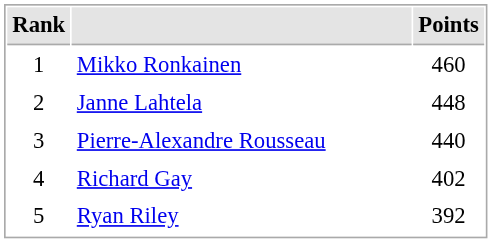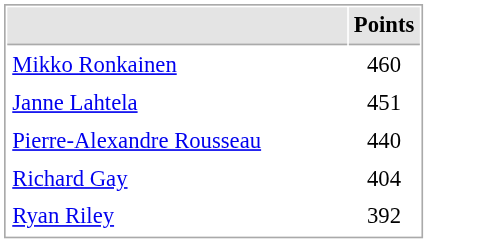 <table cellspacing="1" cellpadding="3" style="border:1px solid #AAAAAA;font-size:86%">
 <tr bgcolor="#E4E4E4">
-<th style="border-bottom:1px solid #AAAAAA" width=10>Rank</th>
 <th style="border-bottom:1px solid #AAAAAA" width=200></th>
 <th style="border-bottom:1px solid #AAAAAA" width=20>Points</th>
 </tr>
 <tr>
-<td align="center">1</td>
 <td> <a href='#'>Mikko Ronkainen</a></td>
 <td align=center>460</td>
 </tr>
 <tr>
-<td align="center">2</td>
 <td> <a href='#'>Janne Lahtela</a></td>
-<td align=center>448</td>
+<td align=center>451</td>
 </tr>
 <tr>
-<td align="center">3</td>
 <td> <a href='#'>Pierre-Alexandre Rousseau</a></td>
 <td align=center>440</td>
 </tr>
 <tr>
-<td align="center">4</td>
 <td> <a href='#'>Richard Gay</a></td>
-<td align=center>402</td>
+<td align=center>404</td>
 </tr>
 <tr>
-<td align="center">5</td>
 <td> <a href='#'>Ryan Riley</a></td>
 <td align=center>392</td>
 </tr>
 </table>
